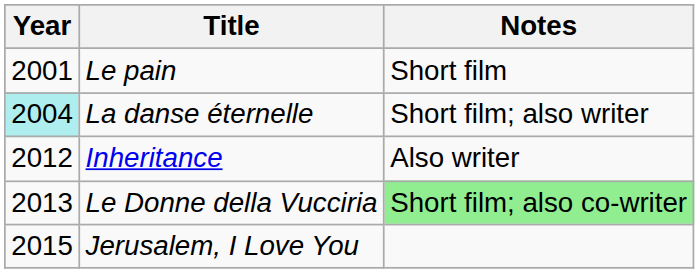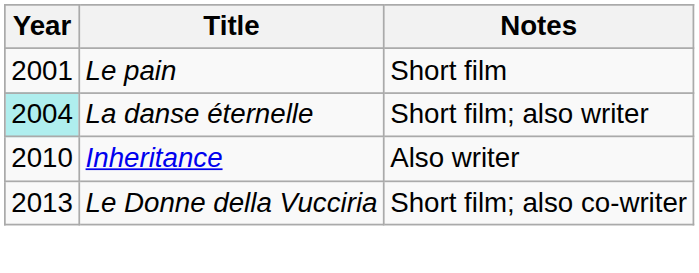 <table class="wikitable sortable">
 <tr>
 <th>Year</th>
 <th>Title</th>
 <th class=unsortable>Notes</th>
 </tr>
 <tr>
 <td>2001</td>
 <td><em>Le pain</em></td>
 <td>Short film</td>
 </tr>
 <tr>
 <td style="background: paleturquoise;">2004</td>
 <td><em>La danse éternelle</em></td>
 <td>Short film; also writer</td>
 </tr>
 <tr>
-<td>2012</td>
+<td>2010</td>
 <td><em><a href='#'>Inheritance</a></em></td>
 <td>Also writer</td>
 </tr>
 <tr>
 <td>2013</td>
 <td><em>Le Donne della Vucciria</em></td>
-<td style="background: lightgreen;">Short film; also co-writer</td>
-</tr>
-<tr>
-<td>2015</td>
-<td><em>Jerusalem, I Love You</em></td>
-<td></td>
+<td>Short film; also co-writer</td>
 </tr>
 </table>
